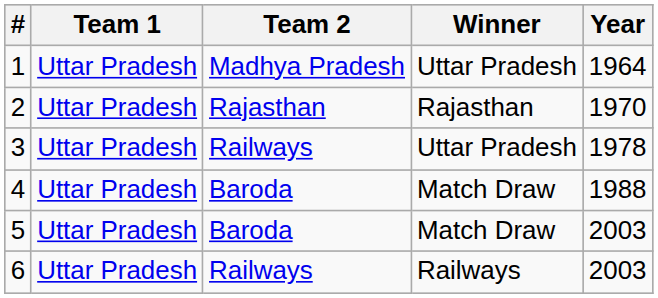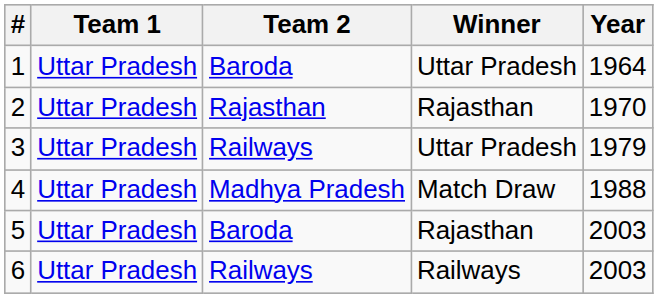 <table class="wikitable">
 <tr>
 <th>#</th>
 <th>Team 1</th>
 <th>Team 2</th>
 <th>Winner</th>
 <th>Year</th>
 </tr>
 <tr>
 <td>1</td>
 <td><a href='#'>Uttar Pradesh</a></td>
-<td><a href='#'>Madhya Pradesh</a></td>
+<td><a href='#'>Baroda</a></td>
 <td>Uttar Pradesh</td>
 <td>1964</td>
 </tr>
 <tr>
 <td>2</td>
 <td><a href='#'>Uttar Pradesh</a></td>
 <td><a href='#'>Rajasthan</a></td>
 <td>Rajasthan</td>
 <td>1970</td>
 </tr>
 <tr>
 <td>3</td>
 <td><a href='#'>Uttar Pradesh</a></td>
 <td><a href='#'>Railways</a></td>
 <td>Uttar Pradesh</td>
-<td>1978</td>
+<td>1979</td>
 </tr>
 <tr>
 <td>4</td>
 <td><a href='#'>Uttar Pradesh</a></td>
-<td><a href='#'>Baroda</a></td>
+<td><a href='#'>Madhya Pradesh</a></td>
 <td>Match Draw</td>
 <td>1988</td>
 </tr>
 <tr>
 <td>5</td>
 <td><a href='#'>Uttar Pradesh</a></td>
 <td><a href='#'>Baroda</a></td>
-<td>Match Draw</td>
+<td>Rajasthan</td>
 <td>2003</td>
 </tr>
 <tr>
 <td>6</td>
 <td><a href='#'>Uttar Pradesh</a></td>
 <td><a href='#'>Railways</a></td>
 <td>Railways</td>
 <td>2003</td>
 </tr>
 </table>
